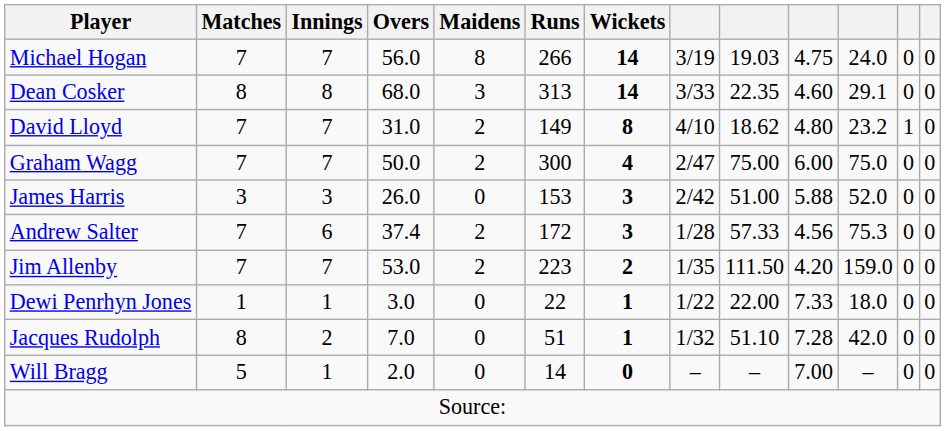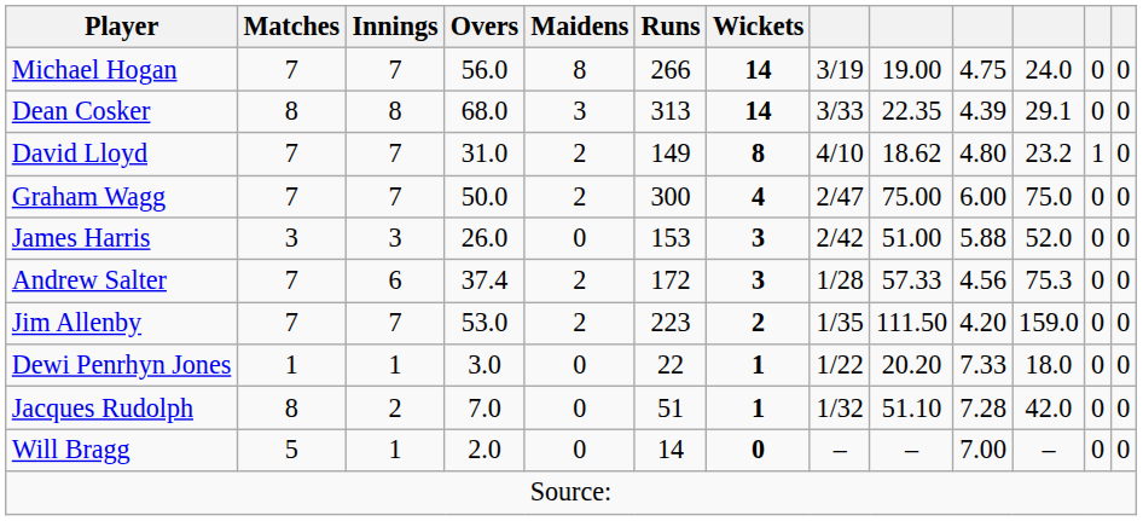 <table class="wikitable" style="text-align:center">
 <tr>
 <th>Player</th>
 <th>Matches</th>
 <th>Innings</th>
 <th>Overs</th>
 <th>Maidens</th>
 <th>Runs</th>
 <th>Wickets</th>
 <th></th>
 <th></th>
 <th></th>
 <th></th>
 <th></th>
 <th></th>
 </tr>
 <tr>
 <td align="left"><a href='#'>Michael Hogan</a></td>
 <td>7</td>
 <td>7</td>
 <td>56.0</td>
 <td>8</td>
 <td>266</td>
 <td><strong>14</strong></td>
 <td>3/19</td>
-<td>19.03</td>
+<td>19.00</td>
 <td>4.75</td>
 <td>24.0</td>
 <td>0</td>
 <td>0</td>
 </tr>
 <tr>
 <td align="left"><a href='#'>Dean Cosker</a></td>
 <td>8</td>
 <td>8</td>
 <td>68.0</td>
 <td>3</td>
 <td>313</td>
 <td><strong>14</strong></td>
 <td>3/33</td>
 <td>22.35</td>
-<td>4.60</td>
+<td>4.39</td>
 <td>29.1</td>
 <td>0</td>
 <td>0</td>
 </tr>
 <tr>
 <td align="left"><a href='#'>David Lloyd</a></td>
 <td>7</td>
 <td>7</td>
 <td>31.0</td>
 <td>2</td>
 <td>149</td>
 <td><strong>8</strong></td>
 <td>4/10</td>
 <td>18.62</td>
 <td>4.80</td>
 <td>23.2</td>
 <td>1</td>
 <td>0</td>
 </tr>
 <tr>
 <td align="left"><a href='#'>Graham Wagg</a></td>
 <td>7</td>
 <td>7</td>
 <td>50.0</td>
 <td>2</td>
 <td>300</td>
 <td><strong>4</strong></td>
 <td>2/47</td>
 <td>75.00</td>
 <td>6.00</td>
 <td>75.0</td>
 <td>0</td>
 <td>0</td>
 </tr>
 <tr>
 <td align="left"><a href='#'>James Harris</a></td>
 <td>3</td>
 <td>3</td>
 <td>26.0</td>
 <td>0</td>
 <td>153</td>
 <td><strong>3</strong></td>
 <td>2/42</td>
 <td>51.00</td>
 <td>5.88</td>
 <td>52.0</td>
 <td>0</td>
 <td>0</td>
 </tr>
 <tr>
 <td align="left"><a href='#'>Andrew Salter</a></td>
 <td>7</td>
 <td>6</td>
 <td>37.4</td>
 <td>2</td>
 <td>172</td>
 <td><strong>3</strong></td>
 <td>1/28</td>
 <td>57.33</td>
 <td>4.56</td>
 <td>75.3</td>
 <td>0</td>
 <td>0</td>
 </tr>
 <tr>
 <td align="left"><a href='#'>Jim Allenby</a></td>
 <td>7</td>
 <td>7</td>
 <td>53.0</td>
 <td>2</td>
 <td>223</td>
 <td><strong>2</strong></td>
 <td>1/35</td>
 <td>111.50</td>
 <td>4.20</td>
 <td>159.0</td>
 <td>0</td>
 <td>0</td>
 </tr>
 <tr>
 <td align="left"><a href='#'>Dewi Penrhyn Jones</a></td>
 <td>1</td>
 <td>1</td>
 <td>3.0</td>
 <td>0</td>
 <td>22</td>
 <td><strong>1</strong></td>
 <td>1/22</td>
-<td>22.00</td>
+<td>20.20</td>
 <td>7.33</td>
 <td>18.0</td>
 <td>0</td>
 <td>0</td>
 </tr>
 <tr>
 <td align="left"><a href='#'>Jacques Rudolph</a></td>
 <td>8</td>
 <td>2</td>
 <td>7.0</td>
 <td>0</td>
 <td>51</td>
 <td><strong>1</strong></td>
 <td>1/32</td>
 <td>51.10</td>
 <td>7.28</td>
 <td>42.0</td>
 <td>0</td>
 <td>0</td>
 </tr>
 <tr>
 <td align="left"><a href='#'>Will Bragg</a></td>
 <td>5</td>
 <td>1</td>
 <td>2.0</td>
 <td>0</td>
 <td>14</td>
 <td><strong>0</strong></td>
 <td>–</td>
 <td>–</td>
 <td>7.00</td>
 <td>–</td>
 <td>0</td>
 <td>0</td>
 </tr>
 <tr>
 <td colspan="14">Source:</td>
 </tr>
 </table>
